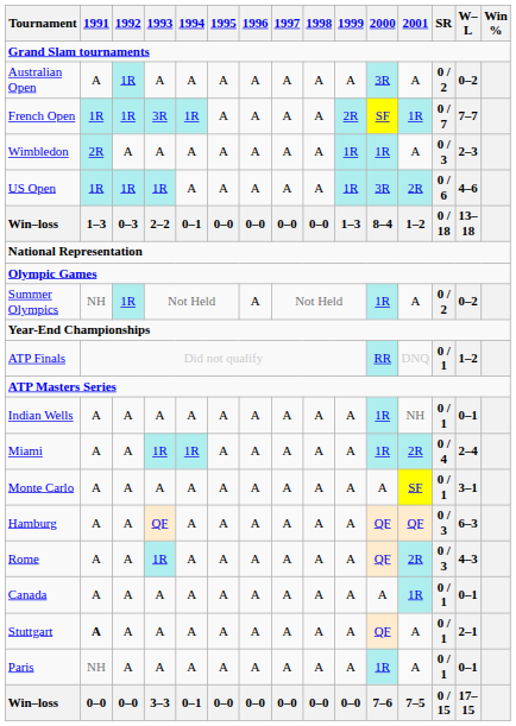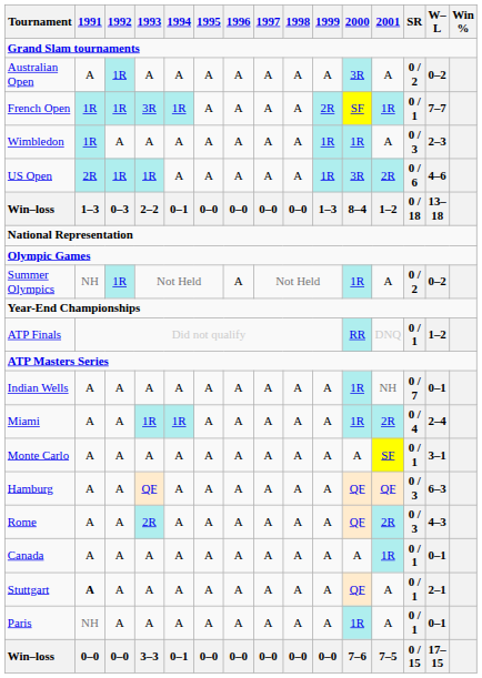 <table class=wikitable style=text-align:center;font-size:97%>
 <tr>
 <th>Tournament</th>
 <th><a href='#'>1991</a></th>
 <th><a href='#'>1992</a></th>
 <th><a href='#'>1993</a></th>
 <th><a href='#'>1994</a></th>
 <th><a href='#'>1995</a></th>
 <th><a href='#'>1996</a></th>
 <th><a href='#'>1997</a></th>
 <th><a href='#'>1998</a></th>
 <th><a href='#'>1999</a></th>
 <th><a href='#'>2000</a></th>
 <th><a href='#'>2001</a></th>
 <th>SR</th>
 <th>W–L</th>
 <th>Win %</th>
 </tr>
 <tr>
 <td colspan=23 align=left><strong><a href='#'>Grand Slam tournaments</a></strong></td>
 </tr>
 <tr>
 <td align=left><a href='#'>Australian Open</a></td>
 <td>A</td>
 <td bgcolor=afeeee><a href='#'>1R</a></td>
 <td>A</td>
 <td>A</td>
 <td>A</td>
 <td>A</td>
 <td>A</td>
 <td>A</td>
 <td>A</td>
 <td bgcolor=afeeee><a href='#'>3R</a></td>
 <td>A</td>
 <th>0 / 2</th>
 <th>0–2</th>
 <th></th>
 </tr>
 <tr>
 <td align=left><a href='#'>French Open</a></td>
 <td bgcolor=afeeee><a href='#'>1R</a></td>
 <td bgcolor=afeeee><a href='#'>1R</a></td>
 <td bgcolor=afeeee><a href='#'>3R</a></td>
 <td bgcolor=afeeee><a href='#'>1R</a></td>
 <td>A</td>
 <td>A</td>
 <td>A</td>
 <td>A</td>
 <td bgcolor=afeeee><a href='#'>2R</a></td>
 <td bgcolor=yellow><a href='#'>SF</a></td>
 <td bgcolor=afeeee><a href='#'>1R</a></td>
-<th>0 / 7</th>
+<th>0 / 1</th>
 <th>7–7</th>
 <th></th>
 </tr>
 <tr>
 <td align=left><a href='#'>Wimbledon</a></td>
-<td bgcolor=afeeee><a href='#'>2R</a></td>
+<td bgcolor=afeeee><a href='#'>1R</a></td>
 <td>A</td>
 <td>A</td>
 <td>A</td>
 <td>A</td>
 <td>A</td>
 <td>A</td>
 <td>A</td>
 <td bgcolor=afeeee><a href='#'>1R</a></td>
 <td bgcolor=afeeee><a href='#'>1R</a></td>
 <td>A</td>
 <th>0 / 3</th>
 <th>2–3</th>
 <th></th>
 </tr>
 <tr>
 <td align=left><a href='#'>US Open</a></td>
-<td bgcolor=afeeee><a href='#'>1R</a></td>
+<td bgcolor=afeeee><a href='#'>2R</a></td>
 <td bgcolor=afeeee><a href='#'>1R</a></td>
 <td bgcolor=afeeee><a href='#'>1R</a></td>
 <td>A</td>
 <td>A</td>
 <td>A</td>
 <td>A</td>
 <td>A</td>
 <td bgcolor=afeeee><a href='#'>1R</a></td>
 <td bgcolor=afeeee><a href='#'>3R</a></td>
 <td bgcolor=afeeee><a href='#'>2R</a></td>
 <th>0 / 6</th>
 <th>4–6</th>
 <th></th>
 </tr>
 <tr>
 <th style=text-align:left>Win–loss</th>
 <th>1–3</th>
 <th>0–3</th>
 <th>2–2</th>
 <th>0–1</th>
 <th>0–0</th>
 <th>0–0</th>
 <th>0–0</th>
 <th>0–0</th>
 <th>1–3</th>
 <th>8–4</th>
 <th>1–2</th>
 <th>0 / 18</th>
 <th>13–18</th>
 <th></th>
 </tr>
 <tr>
 <td colspan=22 align=left><strong>National Representation</strong></td>
 </tr>
 <tr>
 <td colspan=20 align=left><strong><a href='#'>Olympic Games</a></strong></td>
 </tr>
 <tr>
 <td align=left><a href='#'>Summer Olympics</a></td>
 <td colspan=1 style=color:#767676>NH</td>
 <td bgcolor=afeeee><a href='#'>1R</a></td>
 <td colspan=3 style=color:#767676>Not Held</td>
 <td>A</td>
 <td colspan=3 style=color:#767676>Not Held</td>
 <td bgcolor=afeeee><a href='#'>1R</a></td>
 <td>A</td>
 <th>0 / 2</th>
 <th>0–2</th>
 <th></th>
 </tr>
 <tr>
 <td colspan=22 align=left><strong>Year-End Championships</strong></td>
 </tr>
 <tr>
 <td align=left><a href='#'>ATP Finals</a></td>
 <td colspan=9 style=color:#cccccc>Did not qualify</td>
 <td style=background:#afeeee><a href='#'>RR</a></td>
 <td colspan=1 style=color:#cccccc>DNQ</td>
 <th>0 / 1</th>
 <th>1–2</th>
 <th></th>
 </tr>
 <tr>
 <td colspan=23 align=left><strong><a href='#'>ATP Masters Series</a></strong></td>
 </tr>
 <tr>
 <td align=left><a href='#'>Indian Wells</a></td>
 <td>A</td>
 <td>A</td>
 <td>A</td>
 <td>A</td>
 <td>A</td>
 <td>A</td>
 <td>A</td>
 <td>A</td>
 <td>A</td>
 <td bgcolor=afeeee><a href='#'>1R</a></td>
 <td colspan=1 style=color:#767676>NH</td>
-<th>0 / 1</th>
+<th>0 / 7</th>
 <th>0–1</th>
 <th></th>
 </tr>
 <tr>
 <td align=left><a href='#'>Miami</a></td>
 <td>A</td>
 <td>A</td>
 <td bgcolor=afeeee><a href='#'>1R</a></td>
 <td bgcolor=afeeee><a href='#'>1R</a></td>
 <td>A</td>
 <td>A</td>
 <td>A</td>
 <td>A</td>
 <td>A</td>
 <td bgcolor=afeeee><a href='#'>1R</a></td>
 <td bgcolor=afeeee><a href='#'>2R</a></td>
 <th>0 / 4</th>
 <th>2–4</th>
 <th></th>
 </tr>
 <tr>
 <td align=left><a href='#'>Monte Carlo</a></td>
 <td>A</td>
 <td>A</td>
 <td>A</td>
 <td>A</td>
 <td>A</td>
 <td>A</td>
 <td>A</td>
 <td>A</td>
 <td>A</td>
 <td>A</td>
 <td bgcolor=yellow><a href='#'>SF</a></td>
 <th>0 / 1</th>
 <th>3–1</th>
 <th></th>
 </tr>
 <tr>
 <td align=left><a href='#'>Hamburg</a></td>
 <td>A</td>
 <td>A</td>
 <td bgcolor=ffebcd><a href='#'>QF</a></td>
 <td>A</td>
 <td>A</td>
 <td>A</td>
 <td>A</td>
 <td>A</td>
 <td>A</td>
 <td bgcolor=ffebcd><a href='#'>QF</a></td>
 <td bgcolor=ffebcd><a href='#'>QF</a></td>
 <th>0 / 3</th>
 <th>6–3</th>
 <th></th>
 </tr>
 <tr>
 <td align=left><a href='#'>Rome</a></td>
 <td>A</td>
 <td>A</td>
-<td bgcolor=afeeee><a href='#'>1R</a></td>
+<td bgcolor=afeeee><a href='#'>2R</a></td>
 <td>A</td>
 <td>A</td>
 <td>A</td>
 <td>A</td>
 <td>A</td>
 <td>A</td>
 <td bgcolor=ffebcd><a href='#'>QF</a></td>
 <td bgcolor=afeeee><a href='#'>2R</a></td>
 <th>0 / 3</th>
 <th>4–3</th>
 <th></th>
 </tr>
 <tr>
 <td align=left><a href='#'>Canada</a></td>
 <td>A</td>
 <td>A</td>
 <td>A</td>
 <td>A</td>
 <td>A</td>
 <td>A</td>
 <td>A</td>
 <td>A</td>
 <td>A</td>
 <td>A</td>
 <td bgcolor=afeeee><a href='#'>1R</a></td>
 <th>0 / 1</th>
 <th>0–1</th>
 <th></th>
 </tr>
 <tr>
 <td align=left><a href='#'>Stuttgart</a></td>
 <td><strong>A</strong></td>
 <td>A</td>
 <td>A</td>
 <td>A</td>
 <td>A</td>
 <td>A</td>
 <td>A</td>
 <td>A</td>
 <td>A</td>
 <td bgcolor=ffebcd><a href='#'>QF</a></td>
 <td>A</td>
 <th>0 / 1</th>
 <th>2–1</th>
 <th></th>
 </tr>
 <tr>
 <td align=left><a href='#'>Paris</a></td>
 <td colspan=1 style=color:#767676>NH</td>
 <td>A</td>
 <td>A</td>
 <td>A</td>
 <td>A</td>
 <td>A</td>
 <td>A</td>
 <td>A</td>
 <td>A</td>
 <td bgcolor=afeeee><a href='#'>1R</a></td>
 <td>A</td>
 <th>0 / 1</th>
 <th>0–1</th>
 <th></th>
 </tr>
 <tr>
 <th style=text-align:left>Win–loss</th>
 <th>0–0</th>
 <th>0–0</th>
 <th>3–3</th>
 <th>0–1</th>
 <th>0–0</th>
 <th>0–0</th>
 <th>0–0</th>
 <th>0–0</th>
 <th>0–0</th>
 <th>7–6</th>
 <th>7–5</th>
 <th>0 / 15</th>
 <th>17–15</th>
 <th></th>
 </tr>
 </table>
